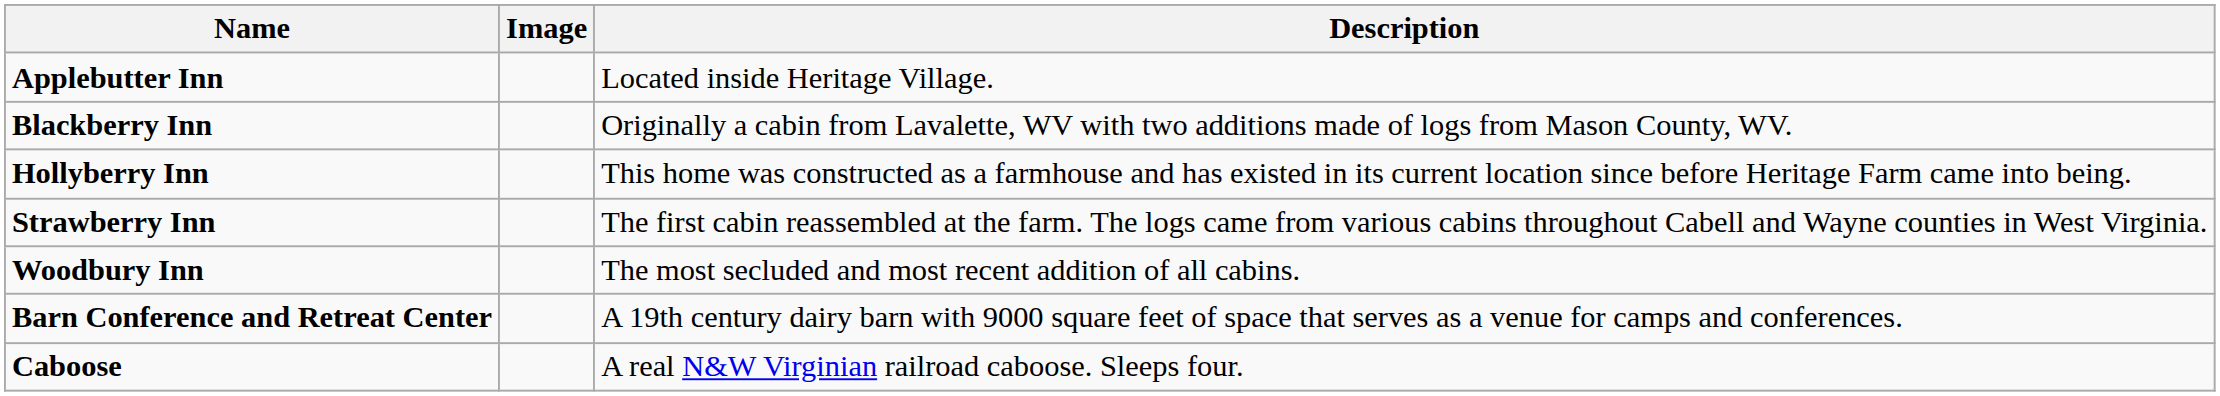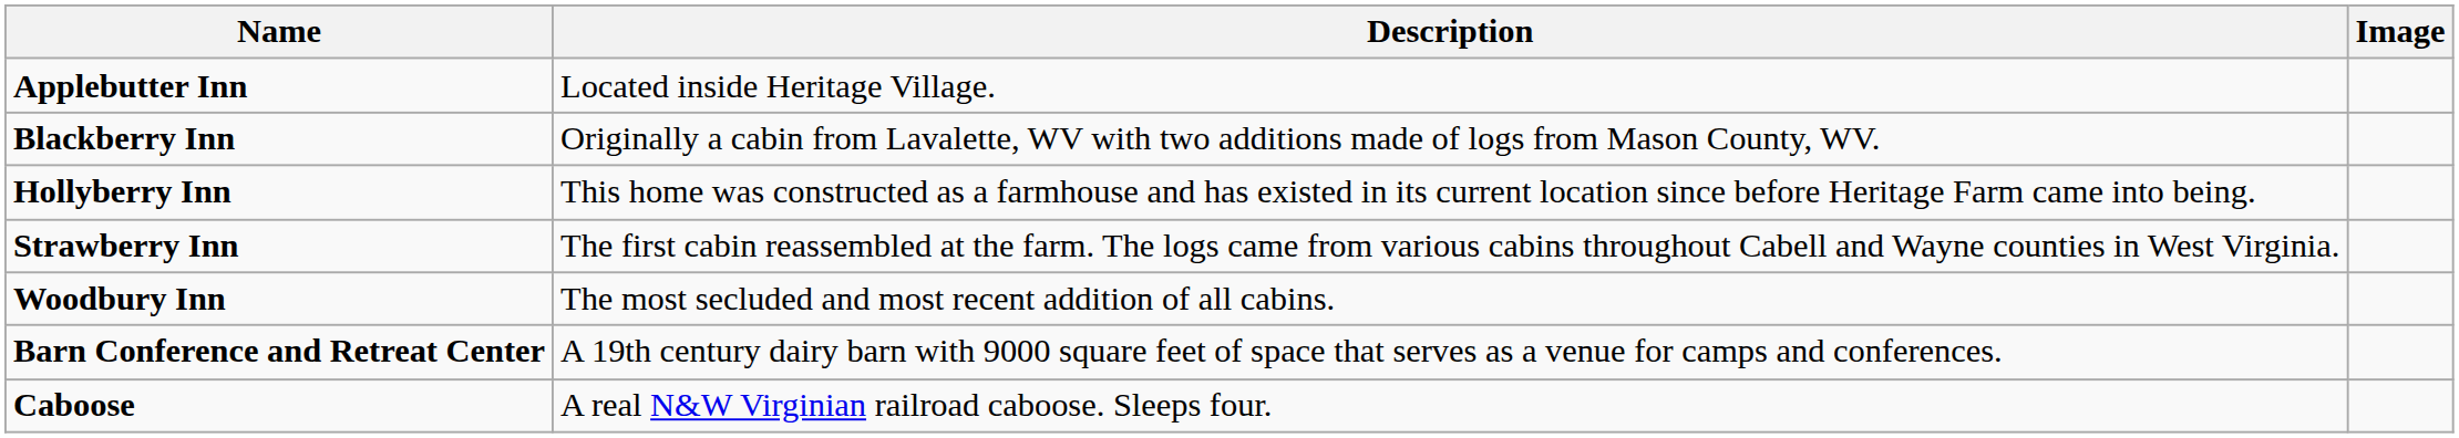 <table class="wikitable">
 <tr>
 <th>Name</th>
+<th>Description</th>
 <th>Image</th>
-<th>Description</th>
 </tr>
 <tr>
 <td><strong>Applebutter Inn</strong></td>
+<td>Located inside Heritage Village.</td>
 <td></td>
-<td>Located inside Heritage Village.</td>
 </tr>
 <tr>
 <td><strong>Blackberry Inn</strong></td>
+<td>Originally a cabin from Lavalette, WV with two additions made of logs from Mason County, WV.</td>
 <td></td>
-<td>Originally a cabin from Lavalette, WV with two additions made of logs from Mason County, WV.</td>
 </tr>
 <tr>
 <td><strong>Hollyberry Inn</strong></td>
+<td>This home was constructed as a farmhouse and has existed in its current location since before Heritage Farm came into being.</td>
 <td></td>
-<td>This home was constructed as a farmhouse and has existed in its current location since before Heritage Farm came into being.</td>
 </tr>
 <tr>
 <td><strong>Strawberry Inn</strong></td>
+<td>The first cabin reassembled at the farm. The logs came from various cabins throughout Cabell and Wayne counties in West Virginia.</td>
 <td></td>
-<td>The first cabin reassembled at the farm. The logs came from various cabins throughout Cabell and Wayne counties in West Virginia.</td>
 </tr>
 <tr>
 <td><strong>Woodbury Inn</strong></td>
+<td>The most secluded and most recent addition of all cabins.</td>
 <td></td>
-<td>The most secluded and most recent addition of all cabins.</td>
 </tr>
 <tr>
 <td><strong>Barn Conference and Retreat Center</strong></td>
+<td>A 19th century dairy barn with 9000 square feet of space that serves as a venue for camps and conferences.</td>
 <td></td>
-<td>A 19th century dairy barn with 9000 square feet of space that serves as a venue for camps and conferences.</td>
 </tr>
 <tr>
 <td><strong>Caboose</strong></td>
+<td>A real <a href='#'>N&W Virginian</a> railroad caboose. Sleeps four.</td>
 <td></td>
-<td>A real <a href='#'>N&W Virginian</a> railroad caboose. Sleeps four.</td>
 </tr>
 </table>
